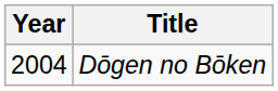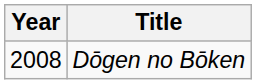 <table class="wikitable">
 <tr>
 <th>Year</th>
 <th>Title</th>
 </tr>
 <tr>
-<td>2004</td>
+<td>2008</td>
 <td><em>Dōgen no Bōken</em></td>
 </tr>
 </table>
